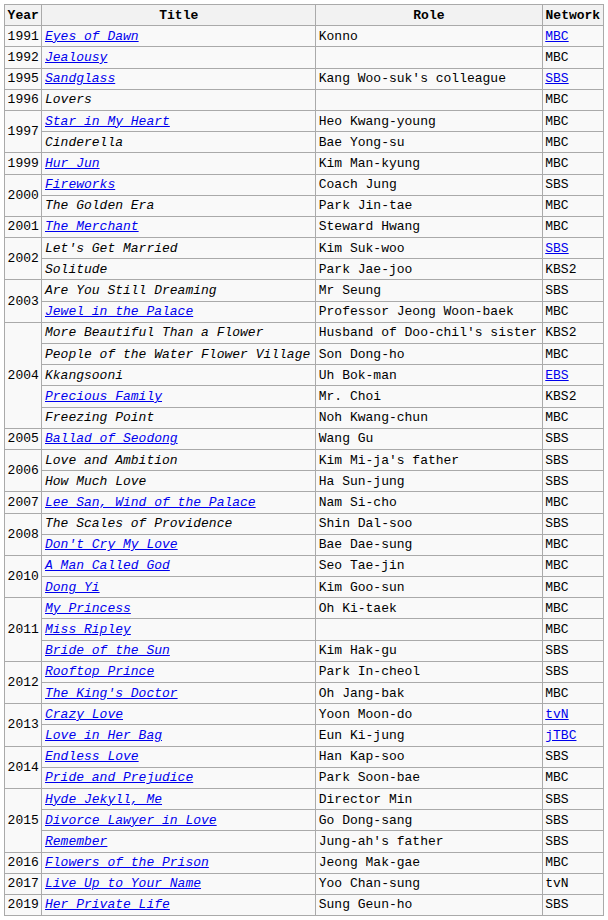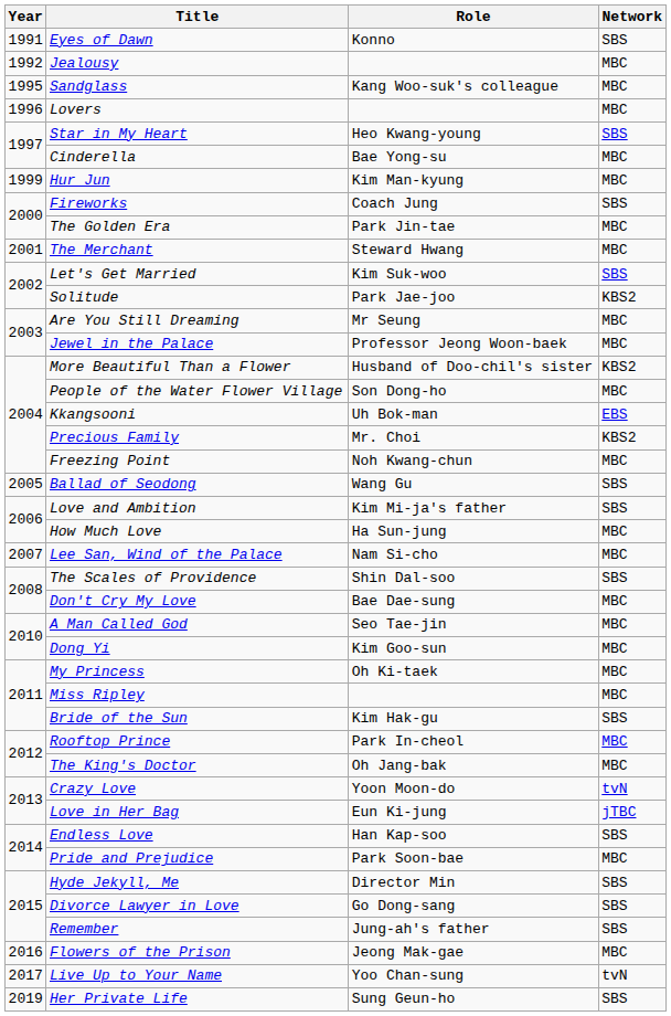 <table class="wikitable" style="width:600px">
 <tr>
 <th width=10>Year</th>
 <th>Title</th>
 <th>Role</th>
 <th>Network</th>
 </tr>
 <tr>
 <td>1991</td>
 <td><em><a href='#'>Eyes of Dawn</a></em></td>
 <td>Konno</td>
-<td><a href='#'>MBC</a></td>
+<td>SBS</td>
 </tr>
 <tr>
 <td>1992</td>
 <td><em><a href='#'>Jealousy</a></em></td>
 <td></td>
 <td>MBC</td>
 </tr>
 <tr>
 <td>1995</td>
 <td><em><a href='#'>Sandglass</a></em></td>
 <td>Kang Woo-suk's colleague</td>
-<td><a href='#'>SBS</a></td>
+<td>MBC</td>
 </tr>
 <tr>
 <td>1996</td>
 <td><em>Lovers</em></td>
 <td></td>
 <td>MBC</td>
 </tr>
 <tr>
 <td rowspan=2>1997</td>
 <td><em><a href='#'>Star in My Heart</a></em></td>
 <td>Heo Kwang-young</td>
-<td>MBC</td>
+<td><a href='#'>SBS</a></td>
 </tr>
 <tr>
 <td><em>Cinderella</em></td>
 <td>Bae Yong-su</td>
 <td>MBC</td>
 </tr>
 <tr>
 <td>1999</td>
 <td><em><a href='#'>Hur Jun</a></em></td>
 <td>Kim Man-kyung</td>
 <td>MBC</td>
 </tr>
 <tr>
 <td rowspan=2>2000</td>
 <td><em><a href='#'>Fireworks</a></em></td>
 <td>Coach Jung</td>
 <td>SBS</td>
 </tr>
 <tr>
 <td><em>The Golden Era</em></td>
 <td>Park Jin-tae</td>
 <td>MBC</td>
 </tr>
 <tr>
 <td>2001</td>
 <td><em><a href='#'>The Merchant</a></em></td>
 <td>Steward Hwang</td>
 <td>MBC</td>
 </tr>
 <tr>
 <td rowspan=2>2002</td>
 <td><em>Let's Get Married</em></td>
 <td>Kim Suk-woo</td>
 <td><a href='#'>SBS</a></td>
 </tr>
 <tr>
 <td><em>Solitude</em></td>
 <td>Park Jae-joo</td>
 <td>KBS2</td>
 </tr>
 <tr>
 <td rowspan=2>2003</td>
 <td><em>Are You Still Dreaming</em></td>
 <td>Mr Seung</td>
-<td>SBS</td>
+<td>MBC</td>
 </tr>
 <tr>
 <td><em><a href='#'>Jewel in the Palace</a></em></td>
 <td>Professor Jeong Woon-baek</td>
 <td>MBC</td>
 </tr>
 <tr>
 <td rowspan=5>2004</td>
 <td><em>More Beautiful Than a Flower</em></td>
 <td>Husband of Doo-chil's sister</td>
 <td>KBS2</td>
 </tr>
 <tr>
 <td><em>People of the Water Flower Village</em></td>
 <td>Son Dong-ho</td>
 <td>MBC</td>
 </tr>
 <tr>
 <td><em>Kkangsooni</em></td>
 <td>Uh Bok-man</td>
 <td><a href='#'>EBS</a></td>
 </tr>
 <tr>
 <td><em><a href='#'>Precious Family</a></em></td>
 <td>Mr. Choi</td>
 <td>KBS2</td>
 </tr>
 <tr>
 <td><em>Freezing Point</em></td>
 <td>Noh Kwang-chun</td>
 <td>MBC</td>
 </tr>
 <tr>
 <td>2005</td>
 <td><em><a href='#'>Ballad of Seodong</a></em></td>
 <td>Wang Gu</td>
 <td>SBS</td>
 </tr>
 <tr>
 <td rowspan=2>2006</td>
 <td><em>Love and Ambition</em></td>
 <td>Kim Mi-ja's father</td>
 <td>SBS</td>
 </tr>
 <tr>
 <td><em>How Much Love</em></td>
 <td>Ha Sun-jung</td>
-<td>SBS</td>
+<td>MBC</td>
 </tr>
 <tr>
 <td>2007</td>
 <td><em><a href='#'>Lee San, Wind of the Palace</a></em></td>
 <td>Nam Si-cho</td>
 <td>MBC</td>
 </tr>
 <tr>
 <td rowspan=2>2008</td>
 <td><em>The Scales of Providence</em></td>
 <td>Shin Dal-soo</td>
 <td>SBS</td>
 </tr>
 <tr>
 <td><em><a href='#'>Don't Cry My Love</a></em></td>
 <td>Bae Dae-sung</td>
 <td>MBC</td>
 </tr>
 <tr>
 <td rowspan=2>2010</td>
 <td><em><a href='#'>A Man Called God</a></em></td>
 <td>Seo Tae-jin</td>
 <td>MBC</td>
 </tr>
 <tr>
 <td><em><a href='#'>Dong Yi</a></em></td>
 <td>Kim Goo-sun</td>
 <td>MBC</td>
 </tr>
 <tr>
 <td rowspan=3>2011</td>
 <td><em><a href='#'>My Princess</a></em></td>
 <td>Oh Ki-taek</td>
 <td>MBC</td>
 </tr>
 <tr>
 <td><em><a href='#'>Miss Ripley</a></em></td>
 <td></td>
 <td>MBC</td>
 </tr>
 <tr>
 <td><em><a href='#'>Bride of the Sun</a></em></td>
 <td>Kim Hak-gu</td>
 <td>SBS</td>
 </tr>
 <tr>
 <td rowspan=2>2012</td>
 <td><em><a href='#'>Rooftop Prince</a></em></td>
 <td>Park In-cheol</td>
-<td>SBS</td>
+<td><a href='#'>MBC</a></td>
 </tr>
 <tr>
 <td><em><a href='#'>The King's Doctor</a></em></td>
 <td>Oh Jang-bak</td>
 <td>MBC</td>
 </tr>
 <tr>
 <td rowspan=2>2013</td>
 <td><em><a href='#'>Crazy Love</a></em></td>
 <td>Yoon Moon-do</td>
 <td><a href='#'>tvN</a></td>
 </tr>
 <tr>
 <td><em><a href='#'>Love in Her Bag</a></em></td>
 <td>Eun Ki-jung</td>
 <td><a href='#'>jTBC</a></td>
 </tr>
 <tr>
 <td rowspan=2>2014</td>
 <td><em><a href='#'>Endless Love</a></em></td>
 <td>Han Kap-soo</td>
 <td>SBS</td>
 </tr>
 <tr>
 <td><em><a href='#'>Pride and Prejudice</a></em></td>
 <td>Park Soon-bae</td>
 <td>MBC</td>
 </tr>
 <tr>
 <td rowspan=3>2015</td>
 <td><em><a href='#'>Hyde Jekyll, Me</a></em></td>
 <td>Director Min</td>
 <td>SBS</td>
 </tr>
 <tr>
 <td><em><a href='#'>Divorce Lawyer in Love</a></em></td>
 <td>Go Dong-sang</td>
 <td>SBS</td>
 </tr>
 <tr>
 <td><em><a href='#'>Remember</a></em></td>
 <td>Jung-ah's father</td>
 <td>SBS</td>
 </tr>
 <tr>
 <td>2016</td>
 <td><em><a href='#'>Flowers of the Prison</a></em></td>
 <td>Jeong Mak-gae</td>
 <td>MBC</td>
 </tr>
 <tr>
 <td>2017</td>
 <td><em><a href='#'>Live Up to Your Name</a></em></td>
 <td>Yoo Chan-sung</td>
 <td>tvN</td>
 </tr>
 <tr>
 <td>2019</td>
 <td><em><a href='#'>Her Private Life</a></em></td>
 <td>Sung Geun-ho</td>
 <td>SBS</td>
 </tr>
 </table>
